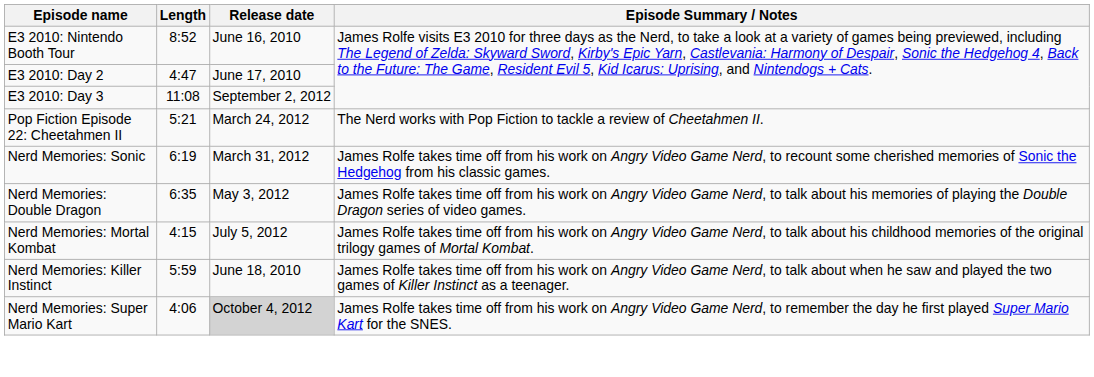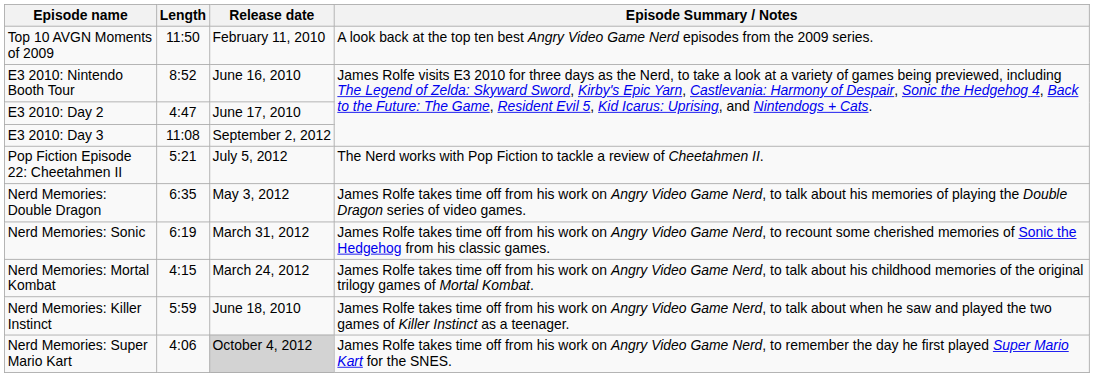 <table class="wikitable" 85%; 100%; 5px;">
 <tr>
 <th>Episode name</th>
 <th>Length</th>
 <th>Release date</th>
 <th>Episode Summary / Notes</th>
+</tr>
+<tr>
+<td valign="top">Top 10 AVGN Moments of 2009</td>
+<td style="vertical-align:top; text-align:center;">11:50</td>
+<td valign="top" nowrap>February 11, 2010</td>
+<td valign="top">A look back at the top ten best <em>Angry Video Game Nerd</em> episodes from the 2009 series.</td>
 </tr>
 <tr>
 <td valign="top">E3 2010: Nintendo Booth Tour</td>
 <td style="vertical-align:top; text-align:center;">8:52</td>
 <td valign="top" nowrap>June 16, 2010</td>
 <td style="vertical-align:top;" rowspan="3">James Rolfe visits E3 2010 for three days as the Nerd, to take a look at a variety of games being previewed, including <em><a href='#'>The Legend of Zelda: Skyward Sword</a></em>, <em><a href='#'>Kirby's Epic Yarn</a></em>, <em><a href='#'>Castlevania: Harmony of Despair</a></em>, <em><a href='#'>Sonic the Hedgehog 4</a></em>, <em><a href='#'>Back to the Future: The Game</a></em>, <em><a href='#'>Resident Evil 5</a></em>, <em><a href='#'>Kid Icarus: Uprising</a></em>, and <em><a href='#'>Nintendogs + Cats</a></em>.</td>
 </tr>
 <tr>
 <td valign="top">E3 2010: Day 2</td>
 <td style="vertical-align:top; text-align:center;">4:47</td>
 <td valign="top" nowrap>June 17, 2010</td>
 </tr>
 <tr>
 <td valign="top">E3 2010: Day 3</td>
 <td style="vertical-align:top; text-align:center;">11:08</td>
 <td valign="top" nowrap>September 2, 2012</td>
 </tr>
 <tr>
 <td valign="top">Pop Fiction Episode 22: Cheetahmen II</td>
 <td style="vertical-align:top; text-align:center;">5:21</td>
-<td valign="top" nowrap>March 24, 2012</td>
+<td valign="top" nowrap>July 5, 2012</td>
 <td valign="top">The Nerd works with Pop Fiction to tackle a review of <em>Cheetahmen II</em>.</td>
+</tr>
+<tr>
+<td valign="top">Nerd Memories: Double Dragon</td>
+<td style="vertical-align:top; text-align:center;">6:35</td>
+<td valign="top" nowrap>May 3, 2012</td>
+<td valign="top">James Rolfe takes time off from his work on <em>Angry Video Game Nerd</em>, to talk about his memories of playing the <em>Double Dragon</em> series of video games.</td>
 </tr>
 <tr>
 <td valign="top">Nerd Memories: Sonic</td>
 <td style="vertical-align:top; text-align:center;">6:19</td>
 <td valign="top" nowrap>March 31, 2012</td>
 <td valign="top">James Rolfe takes time off from his work on <em>Angry Video Game Nerd</em>, to recount some cherished memories of <a href='#'>Sonic the Hedgehog</a> from his classic games.</td>
 </tr>
 <tr>
-<td valign="top">Nerd Memories: Double Dragon</td>
-<td style="vertical-align:top; text-align:center;">6:35</td>
-<td valign="top" nowrap>May 3, 2012</td>
-<td valign="top">James Rolfe takes time off from his work on <em>Angry Video Game Nerd</em>, to talk about his memories of playing the <em>Double Dragon</em> series of video games.</td>
-</tr>
-<tr>
 <td valign="top">Nerd Memories: Mortal Kombat</td>
 <td style="vertical-align:top; text-align:center;">4:15</td>
-<td valign="top" nowrap>July 5, 2012</td>
+<td valign="top" nowrap>March 24, 2012</td>
 <td valign="top">James Rolfe takes time off from his work on <em>Angry Video Game Nerd</em>, to talk about his childhood memories of the original trilogy games of <em>Mortal Kombat</em>.</td>
 </tr>
 <tr>
 <td valign="top">Nerd Memories: Killer Instinct</td>
 <td style="vertical-align:top; text-align:center;">5:59</td>
 <td valign="top">June 18, 2010</td>
 <td valign="top">James Rolfe takes time off from his work on <em>Angry Video Game Nerd</em>, to talk about when he saw and played the two games of <em>Killer Instinct</em> as a teenager.</td>
 </tr>
 <tr>
 <td valign="top">Nerd Memories: Super Mario Kart</td>
 <td style="vertical-align:top; text-align:center;">4:06</td>
 <td valign="top" nowrap style="background: lightgrey;">October 4, 2012</td>
 <td valign="top">James Rolfe takes time off from his work on <em>Angry Video Game Nerd</em>, to remember the day he first played <em><a href='#'>Super Mario Kart</a></em> for the SNES.</td>
 </tr>
 </table>
